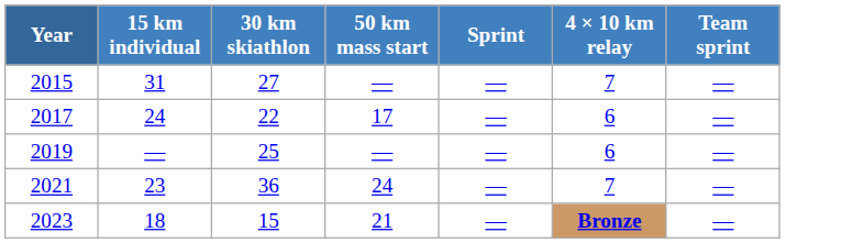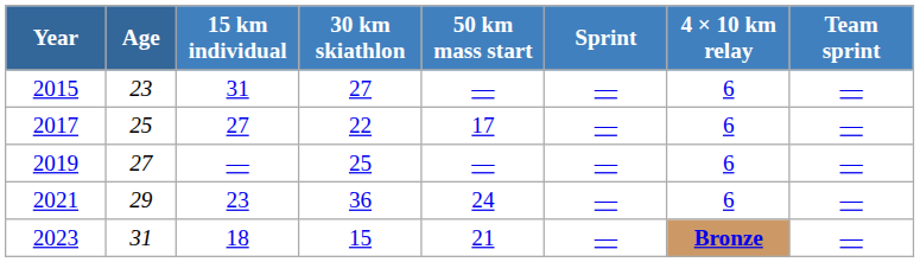 <table class="wikitable" style="font-size:95%; text-align:center; border:grey solid 1px; border-collapse:collapse; background:#ffffff;">
 <tr>
 <th style="background-color:#369; color:white; width:60px;"> Year </th>
+<th style="background-color:#369; color:white; width:40px;"> Age </th>
 <th style="background-color:#4180be; color:white; width:75px;"> 15 km <br> individual </th>
 <th style="background-color:#4180be; color:white; width:75px;"> 30 km <br> skiathlon </th>
 <th style="background-color:#4180be; color:white; width:75px;"> 50 km <br> mass start </th>
 <th style="background-color:#4180be; color:white; width:75px;"> Sprint </th>
 <th style="background-color:#4180be; color:white; width:75px;"> 4 × 10 km <br> relay </th>
 <th style="background-color:#4180be; color:white; width:75px;"> Team <br> sprint </th>
 </tr>
 <tr>
 <td><a href='#'>2015</a></td>
+<td><em>23</em></td>
 <td><a href='#'>31</a></td>
 <td><a href='#'>27</a></td>
 <td><a href='#'>—</a></td>
 <td><a href='#'>—</a></td>
-<td><a href='#'>7</a></td>
+<td><a href='#'>6</a></td>
 <td><a href='#'>—</a></td>
 </tr>
 <tr>
 <td><a href='#'>2017</a></td>
-<td><a href='#'>24</a></td>
+<td><em>25</em></td>
+<td><a href='#'>27</a></td>
 <td><a href='#'>22</a></td>
 <td><a href='#'>17</a></td>
 <td><a href='#'>—</a></td>
 <td><a href='#'>6</a></td>
 <td><a href='#'>—</a></td>
 </tr>
 <tr>
 <td><a href='#'>2019</a></td>
+<td><em>27</em></td>
 <td><a href='#'>—</a></td>
 <td><a href='#'>25</a></td>
 <td><a href='#'>—</a></td>
 <td><a href='#'>—</a></td>
 <td><a href='#'>6</a></td>
 <td><a href='#'>—</a></td>
 </tr>
 <tr>
 <td><a href='#'>2021</a></td>
+<td><em>29</em></td>
 <td><a href='#'>23</a></td>
 <td><a href='#'>36</a></td>
 <td><a href='#'>24</a></td>
 <td><a href='#'>—</a></td>
-<td><a href='#'>7</a></td>
+<td><a href='#'>6</a></td>
 <td><a href='#'>—</a></td>
 </tr>
 <tr>
 <td><a href='#'>2023</a></td>
+<td><em>31</em></td>
 <td><a href='#'>18</a></td>
 <td><a href='#'>15</a></td>
 <td><a href='#'>21</a></td>
 <td><a href='#'>—</a></td>
 <td bgcolor="cc9966"><a href='#'><strong>Bronze</strong></a></td>
 <td><a href='#'>—</a></td>
 </tr>
 </table>
